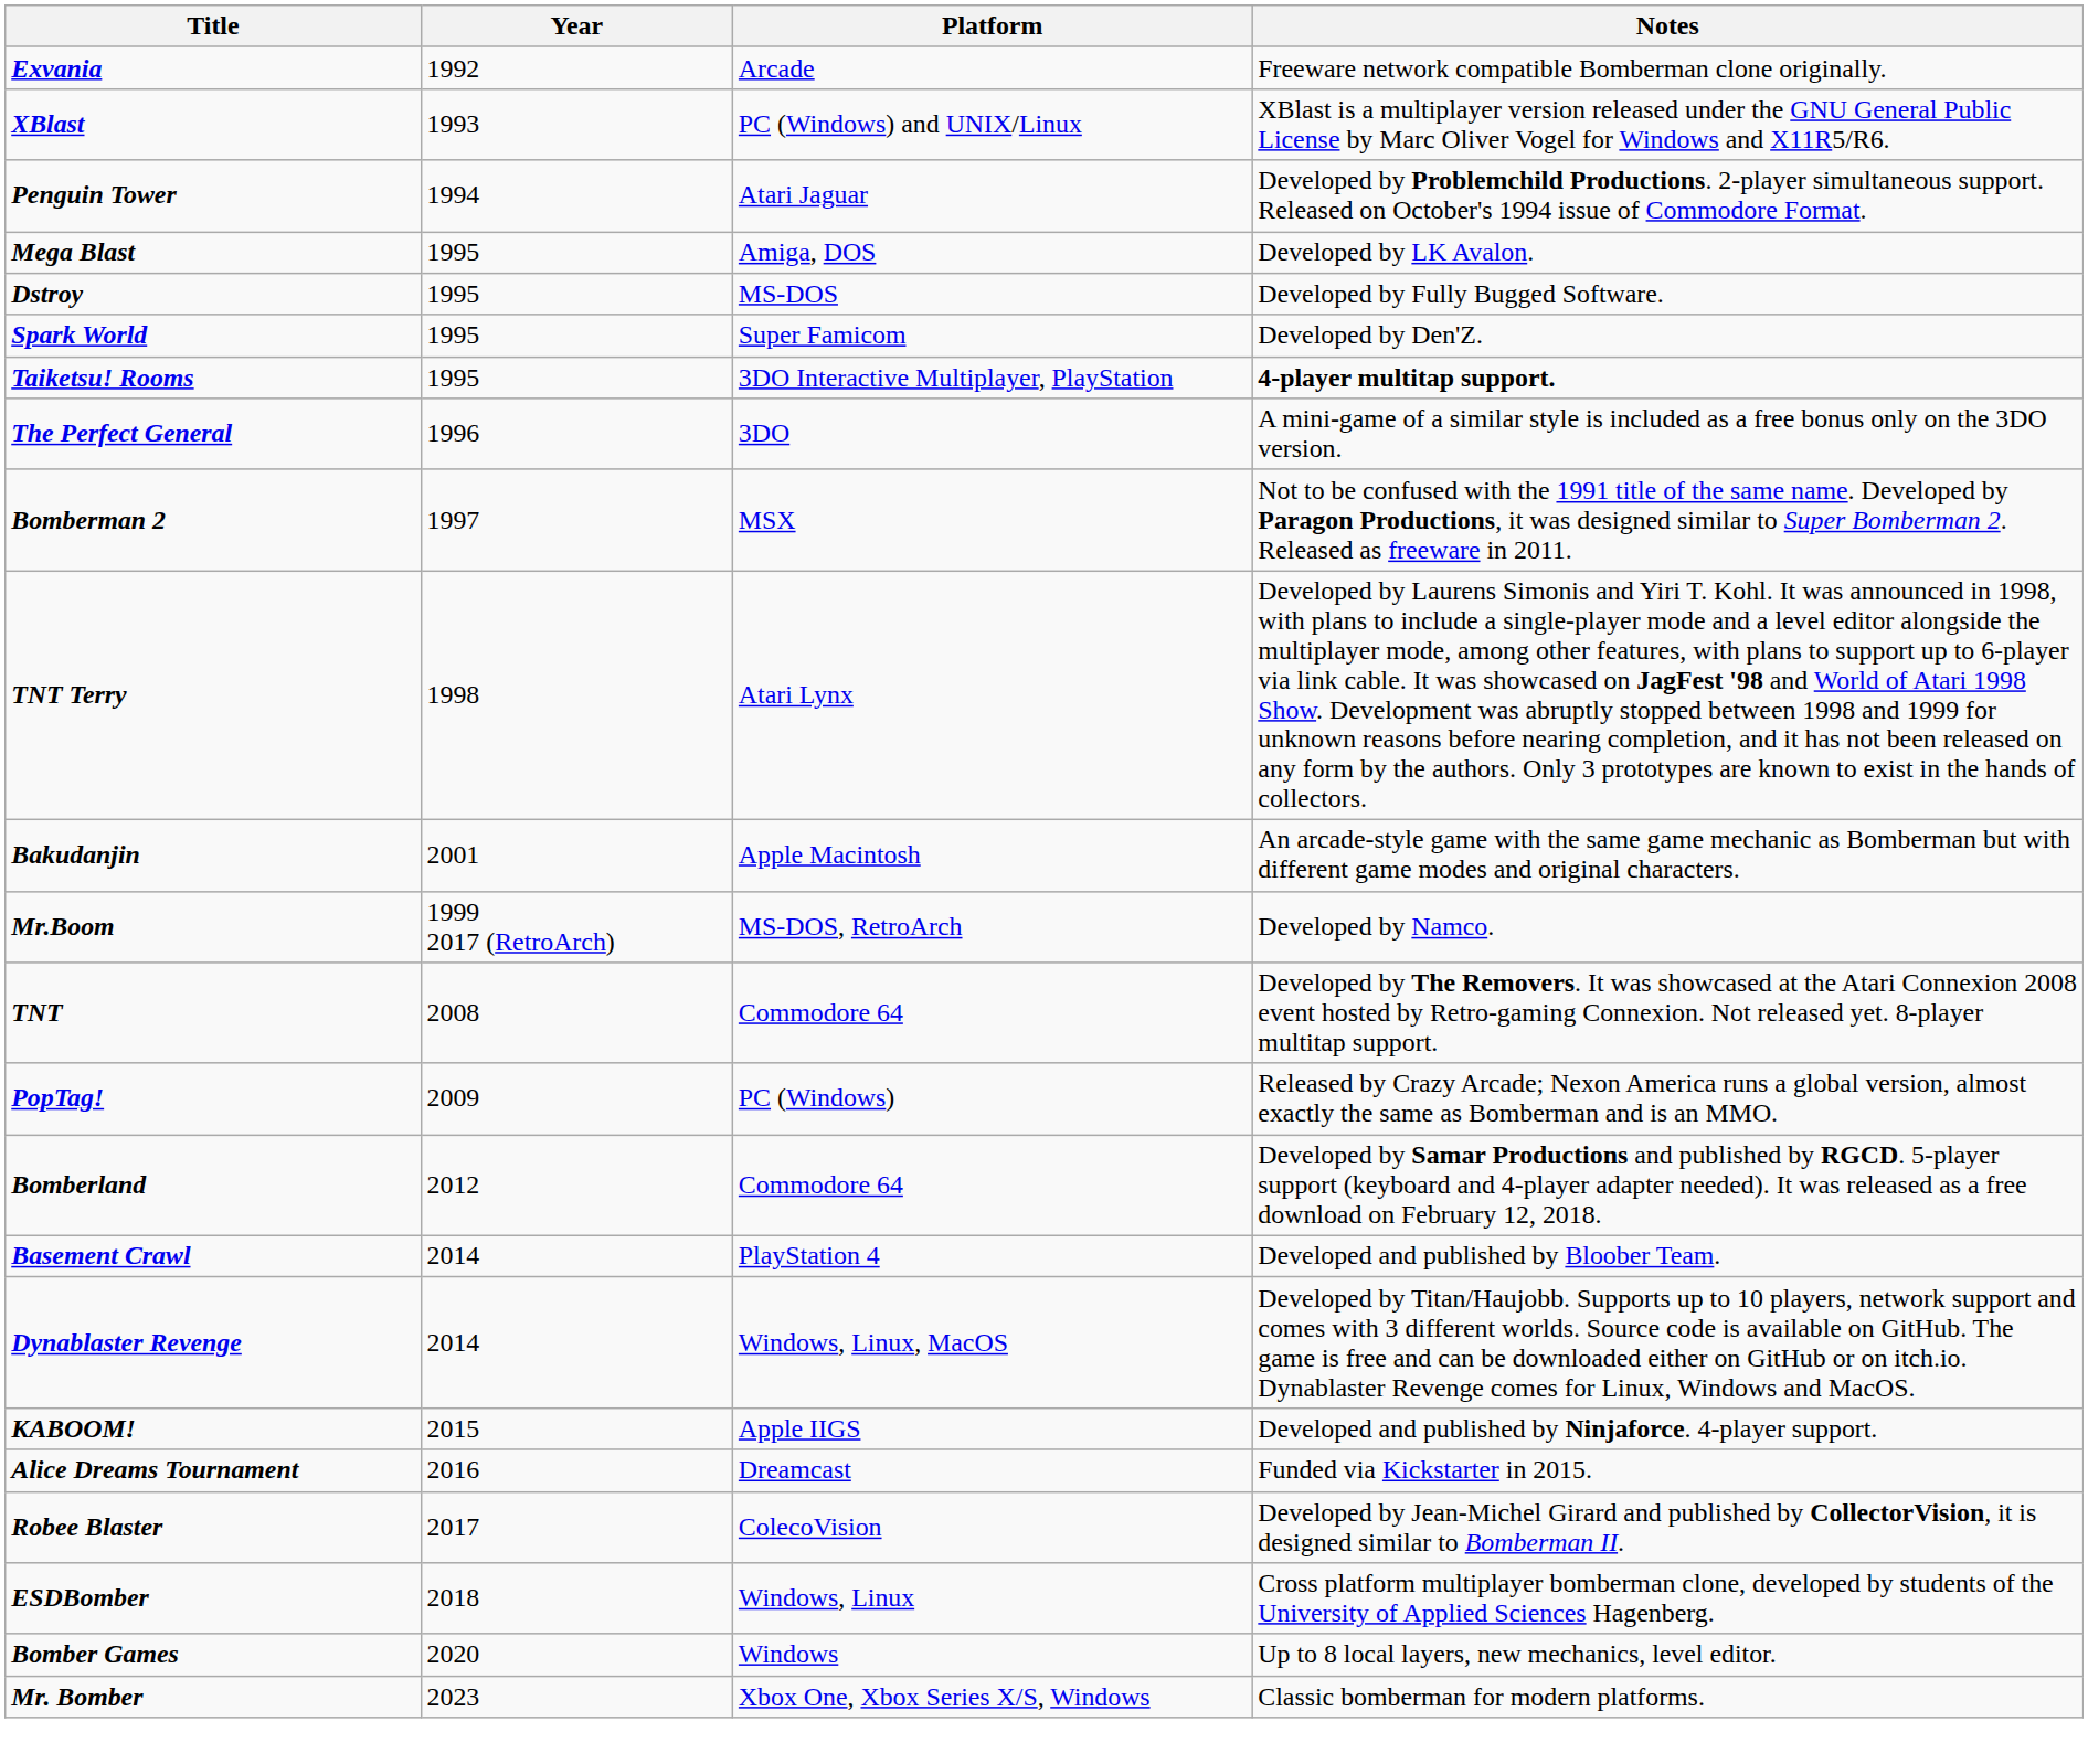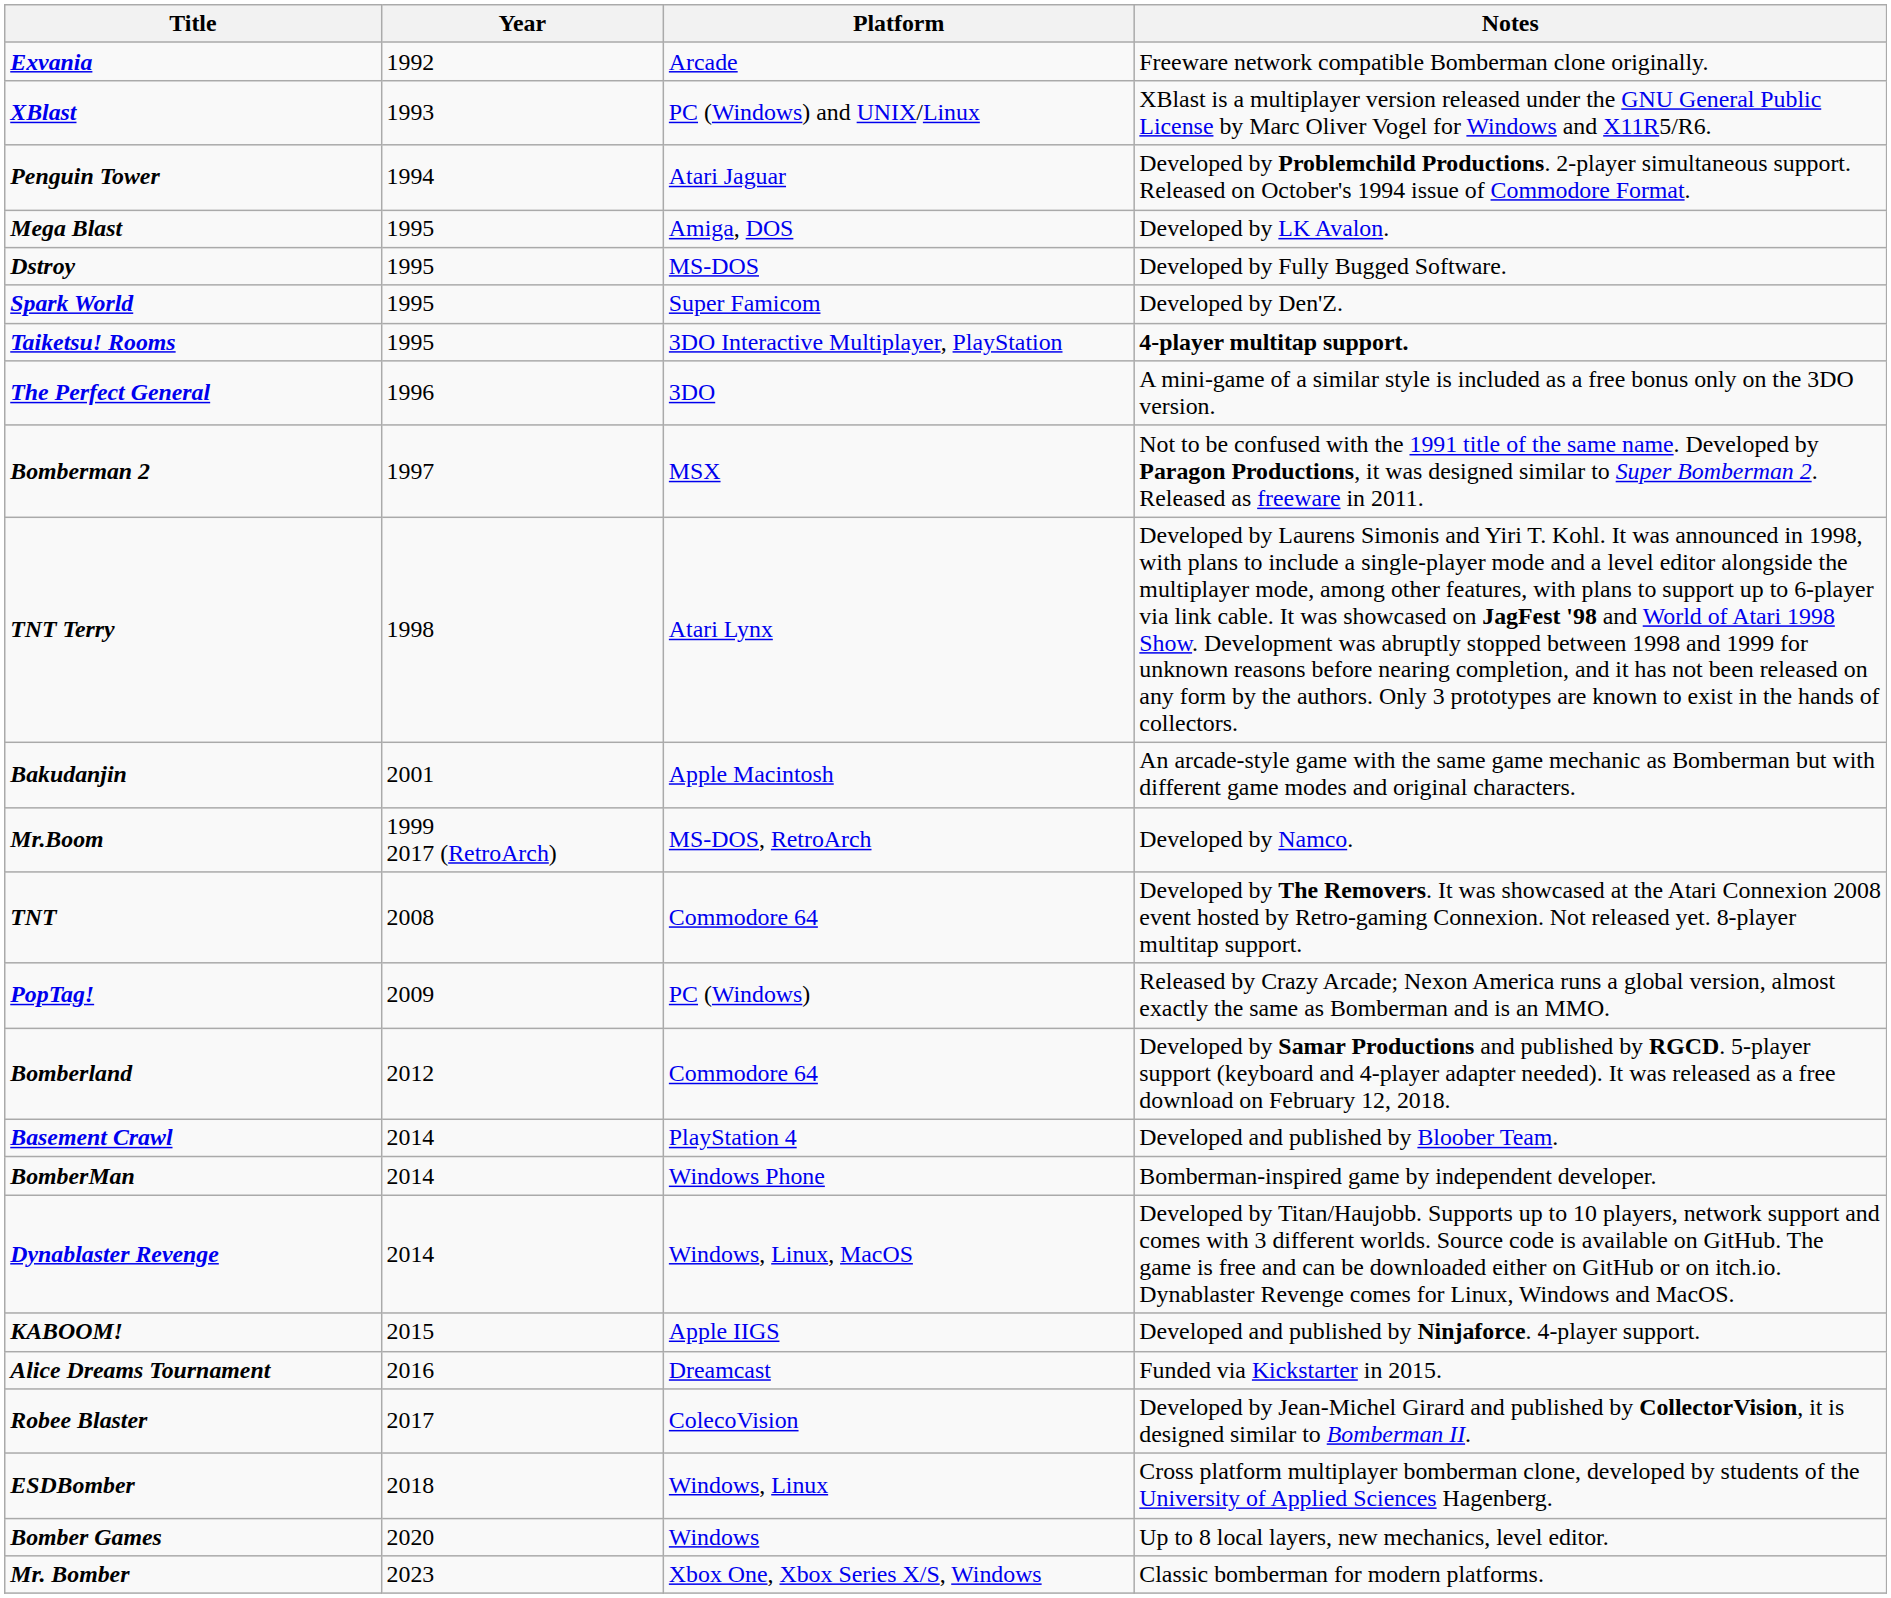 <table class="wikitable sortable" style="width: 100%;">
 <tr>
 <th scope="col" width=20%>Title</th>
 <th scope="col" width=15%>Year</th>
 <th scope="col" width=25%>Platform</th>
 <th scope="col" style="width:40%;" class="unsortable">Notes</th>
 </tr>
 <tr>
 <td><strong><em><a href='#'>Exvania</a></em></strong></td>
 <td> 1992</td>
 <td><a href='#'>Arcade</a></td>
 <td>Freeware network compatible Bomberman clone originally.</td>
 </tr>
 <tr>
 <td><strong><em><a href='#'>XBlast</a></em></strong></td>
 <td>1993</td>
 <td><a href='#'>PC</a> (<a href='#'>Windows</a>) and <a href='#'>UNIX</a>/<a href='#'>Linux</a></td>
 <td>XBlast is a multiplayer version released under the <a href='#'>GNU General Public License</a> by Marc Oliver Vogel for <a href='#'>Windows</a> and <a href='#'>X11R</a>5/R6.</td>
 </tr>
 <tr>
 <td><strong><em>Penguin Tower</em></strong></td>
 <td> 1994</td>
 <td><a href='#'>Atari Jaguar</a></td>
 <td>Developed by <strong>Problemchild Productions</strong>. 2-player simultaneous support. Released on October's 1994 issue of <a href='#'>Commodore Format</a>.</td>
 </tr>
 <tr>
 <td><strong><em>Mega Blast</em></strong></td>
 <td>1995</td>
 <td><a href='#'>Amiga</a>, <a href='#'>DOS</a></td>
 <td>Developed by <a href='#'>LK Avalon</a>.</td>
 </tr>
 <tr>
 <td><strong><em>Dstroy  </em></strong></td>
 <td> 1995</td>
 <td><a href='#'>MS-DOS</a></td>
 <td>Developed by Fully Bugged Software.</td>
 </tr>
 <tr>
 <td><strong><em><a href='#'>Spark World</a></em></strong></td>
 <td> 1995</td>
 <td><a href='#'>Super Famicom</a></td>
 <td>Developed by Den'Z.</td>
 </tr>
 <tr>
 <td><strong><em><a href='#'>Taiketsu! Rooms</a></em></strong></td>
 <td> 1995</td>
 <td><a href='#'>3DO Interactive Multiplayer</a>, <a href='#'>PlayStation</a></td>
 <td><strong>4-player multitap support.</strong></td>
 </tr>
 <tr>
 <td><strong><em><a href='#'>The Perfect General</a></em></strong></td>
 <td> 1996</td>
 <td><a href='#'>3DO</a></td>
 <td>A mini-game of a similar style is included as a free bonus only on the 3DO version.</td>
 </tr>
 <tr>
 <td><strong><em>Bomberman 2</em></strong></td>
 <td>1997</td>
 <td><a href='#'>MSX</a></td>
 <td>Not to be confused with the <a href='#'>1991 title of the same name</a>. Developed by <strong>Paragon Productions</strong>, it was designed similar to <em><a href='#'>Super Bomberman 2</a></em>. Released as <a href='#'>freeware</a> in 2011.</td>
 </tr>
 <tr>
 <td><strong><em>TNT Terry</em></strong></td>
 <td> 1998</td>
 <td><a href='#'>Atari Lynx</a></td>
 <td>Developed by Laurens Simonis and Yiri T. Kohl. It was announced in 1998, with plans to include a single-player mode and a level editor alongside the multiplayer mode, among other features, with plans to support up to 6-player via link cable. It was showcased on <strong>JagFest '98</strong> and <a href='#'>World of Atari 1998 Show</a>. Development was abruptly stopped between 1998 and 1999 for unknown reasons before nearing completion, and it has not been released on any form by the authors. Only 3 prototypes are known to exist in the hands of collectors.</td>
 </tr>
 <tr>
 <td><strong><em>Bakudanjin</em></strong></td>
 <td>2001</td>
 <td><a href='#'>Apple Macintosh</a></td>
 <td>An arcade-style game with the same game mechanic as Bomberman but with different game modes and original characters.</td>
 </tr>
 <tr>
 <td><strong><em>Mr.Boom</em></strong></td>
 <td> 1999<br> 2017 (<a href='#'>RetroArch</a>)</td>
 <td><a href='#'>MS-DOS</a>, <a href='#'>RetroArch</a></td>
 <td>Developed by <a href='#'>Namco</a>.</td>
 </tr>
 <tr>
 <td><strong><em>TNT</em></strong></td>
 <td> 2008</td>
 <td><a href='#'>Commodore 64</a></td>
 <td>Developed by <strong>The Removers</strong>. It was showcased at the Atari Connexion 2008 event hosted by Retro-gaming Connexion. Not released yet. 8-player multitap support.</td>
 </tr>
 <tr>
 <td><strong><em><a href='#'>PopTag!</a></em></strong></td>
 <td>2009</td>
 <td><a href='#'>PC</a> (<a href='#'>Windows</a>)</td>
 <td>Released by Crazy Arcade; Nexon America runs a global version, almost exactly the same as Bomberman and is an MMO.</td>
 </tr>
 <tr>
 <td><strong><em>Bomberland</em></strong></td>
 <td> 2012</td>
 <td><a href='#'>Commodore 64</a></td>
 <td>Developed by <strong>Samar Productions</strong> and published by <strong>RGCD</strong>. 5-player support (keyboard and 4-player adapter needed). It was released as a free download on February 12, 2018.</td>
 </tr>
 <tr>
 <td><strong><em><a href='#'>Basement Crawl</a></em></strong></td>
 <td>2014</td>
 <td><a href='#'>PlayStation 4</a></td>
 <td>Developed and published by <a href='#'>Bloober Team</a>.</td>
 </tr>
 <tr>
+<td><strong><em>BomberMan</em></strong></td>
+<td>2014</td>
+<td><a href='#'>Windows Phone</a></td>
+<td>Bomberman-inspired game by independent developer.</td>
+</tr>
+<tr>
 <td><strong><em><a href='#'>Dynablaster Revenge</a></em></strong></td>
 <td> 2014</td>
 <td><a href='#'>Windows</a>, <a href='#'>Linux</a>, <a href='#'>MacOS</a></td>
 <td>Developed by Titan/Haujobb. Supports up to 10 players, network support and comes with 3 different worlds. Source code is available on GitHub. The game is free and can be downloaded either on GitHub or on  itch.io. Dynablaster Revenge comes for Linux, Windows and MacOS.</td>
 </tr>
 <tr>
 <td><strong><em>KABOOM!</em></strong></td>
 <td>2015</td>
 <td><a href='#'>Apple IIGS</a></td>
 <td>Developed and published by <strong>Ninjaforce</strong>. 4-player support.</td>
 </tr>
 <tr>
 <td><strong><em>Alice Dreams Tournament</em></strong></td>
 <td>2016</td>
 <td><a href='#'>Dreamcast</a></td>
 <td>Funded via <a href='#'>Kickstarter</a> in 2015.</td>
 </tr>
 <tr>
 <td><strong><em>Robee Blaster</em></strong></td>
 <td> 2017</td>
 <td><a href='#'>ColecoVision</a></td>
 <td>Developed by Jean-Michel Girard and published by <strong>CollectorVision</strong>, it is designed similar to <em><a href='#'>Bomberman II</a></em>.</td>
 </tr>
 <tr>
 <td><strong><em>ESDBomber</em></strong></td>
 <td> 2018</td>
 <td><a href='#'>Windows</a>, <a href='#'>Linux</a></td>
 <td>Cross platform multiplayer bomberman clone, developed by students of the <a href='#'>University of Applied Sciences</a> Hagenberg.</td>
 </tr>
 <tr>
 <td><strong><em>Bomber Games</em></strong></td>
 <td>2020</td>
 <td><a href='#'>Windows</a></td>
 <td>Up to 8 local layers, new mechanics,  level editor.</td>
 </tr>
 <tr>
 <td><strong><em>Mr. Bomber</em></strong></td>
 <td>2023</td>
 <td><a href='#'>Xbox One</a>, <a href='#'>Xbox Series X/S</a>, <a href='#'>Windows</a></td>
 <td>Classic bomberman for modern platforms.</td>
 </tr>
 </table>
